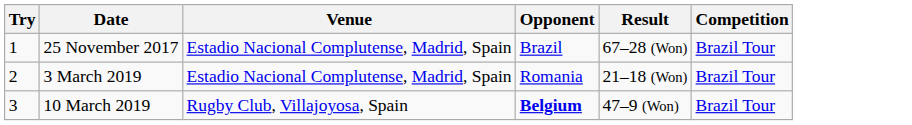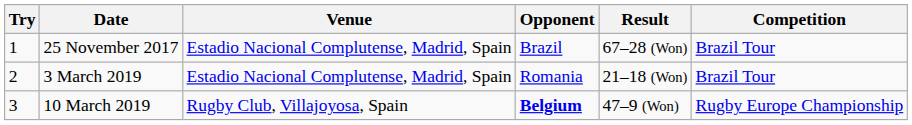 <table class="wikitable sortable" style="text-align:left; font-size:95%">
 <tr>
 <th>Try</th>
 <th>Date</th>
 <th>Venue</th>
 <th>Opponent</th>
 <th>Result</th>
 <th>Competition</th>
 </tr>
 <tr>
 <td>1</td>
 <td>25 November 2017</td>
 <td><a href='#'>Estadio Nacional Complutense</a>, <a href='#'>Madrid</a>, Spain</td>
 <td><a href='#'>Brazil</a></td>
 <td>67–28 <small>(Won)</small></td>
 <td><a href='#'>Brazil Tour</a></td>
 </tr>
 <tr>
 <td>2</td>
 <td>3 March 2019</td>
 <td><a href='#'>Estadio Nacional Complutense</a>, <a href='#'>Madrid</a>, Spain</td>
 <td><a href='#'>Romania</a></td>
 <td>21–18 <small>(Won)</small></td>
 <td><a href='#'>Brazil Tour</a></td>
 </tr>
 <tr>
 <td>3</td>
 <td>10 March 2019</td>
 <td><a href='#'>Rugby Club</a>, <a href='#'>Villajoyosa</a>, Spain</td>
 <td><strong><a href='#'>Belgium</a></strong></td>
 <td>47–9 <small>(Won)</small></td>
-<td><a href='#'>Brazil Tour</a></td>
+<td><a href='#'>Rugby Europe Championship</a></td>
 </tr>
 </table>
